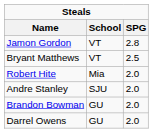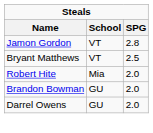 <table class="wikitable">
 <tr>
 <td colspan=3 style="text-align:center;"><strong>Steals</strong></td>
 </tr>
 <tr>
 <th>Name</th>
 <th>School</th>
 <th>SPG</th>
 </tr>
 <tr>
 <td><a href='#'>Jamon Gordon</a></td>
 <td>VT</td>
 <td>2.8</td>
 </tr>
 <tr>
 <td>Bryant Matthews</td>
 <td>VT</td>
 <td>2.5</td>
 </tr>
 <tr>
 <td><a href='#'>Robert Hite</a></td>
 <td>Mia</td>
 <td>2.0</td>
 </tr>
 <tr>
-<td>Andre Stanley</td>
-<td>SJU</td>
-<td>2.0</td>
-</tr>
-<tr>
 <td><a href='#'>Brandon Bowman</a></td>
 <td>GU</td>
 <td>2.0</td>
 </tr>
 <tr>
 <td>Darrel Owens</td>
 <td>GU</td>
 <td>2.0</td>
 </tr>
 </table>
